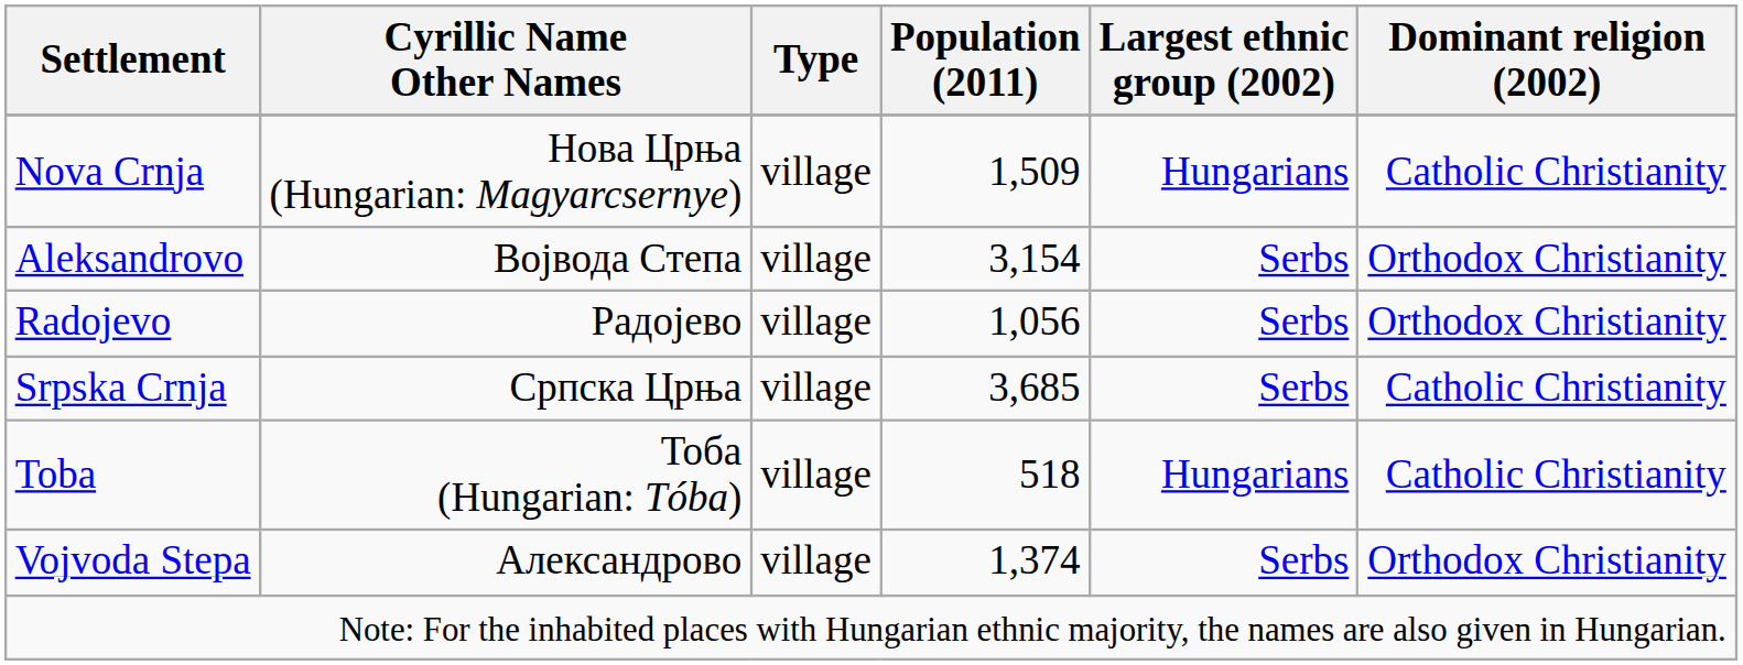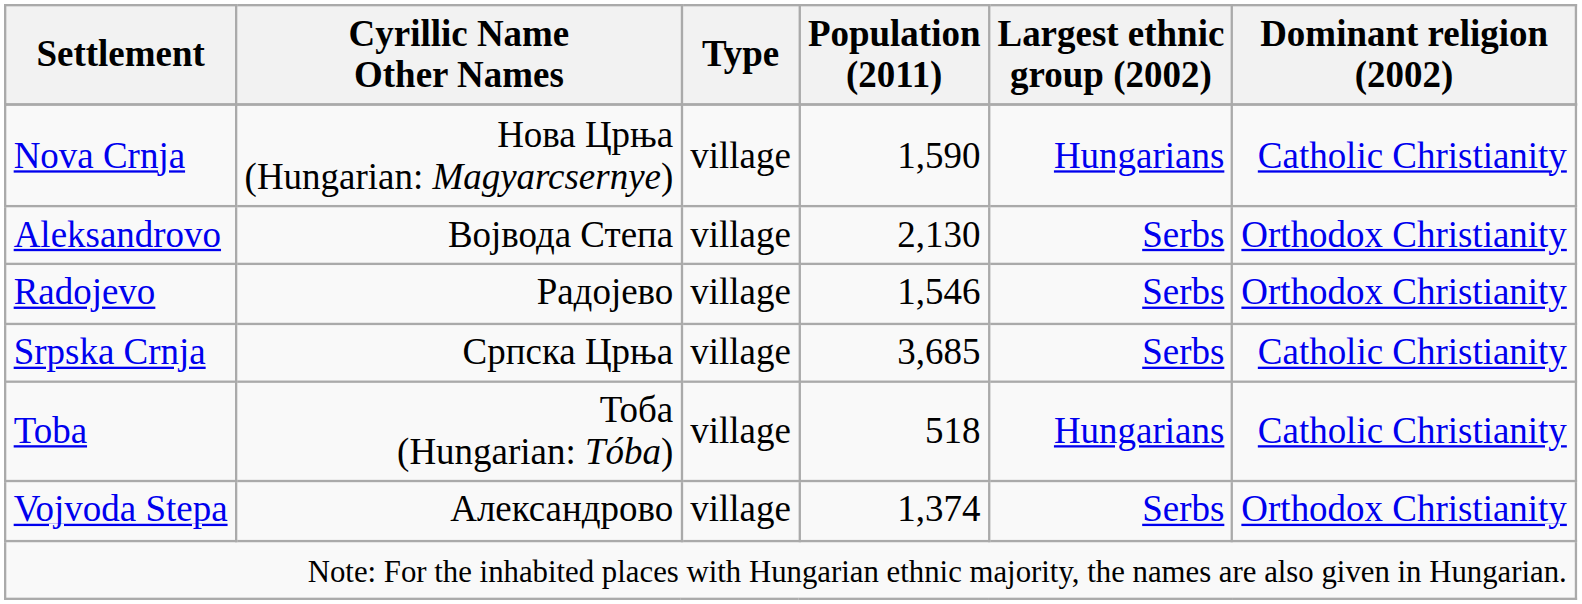 <table class="wikitable" style="text-align: right;">
 <tr bgcolor="#e0e0e0">
 <th rowspan="1">Settlement</th>
 <th colspan="1">Cyrillic Name<br>Other Names</th>
 <th colspan="1">Type</th>
 <th colspan="1">Population<br>(2011)</th>
 <th colspan="1">Largest ethnic<br>group (2002)</th>
 <th colspan="1">Dominant religion<br>(2002)</th>
 </tr>
 <tr bgcolor="#e0e0e0">
 </tr>
 <tr>
 <td align="left"><a href='#'>Nova Crnja</a></td>
 <td>Нова Црња<br>(Hungarian: <em>Magyarcsernye</em>)</td>
 <td>village</td>
-<td>1,509</td>
+<td>1,590</td>
 <td><a href='#'>Hungarians</a></td>
 <td><a href='#'>Catholic Christianity</a></td>
 </tr>
 <tr>
 <td align="left"><a href='#'>Aleksandrovo</a></td>
 <td>Војвода Степа</td>
 <td>village</td>
-<td>3,154</td>
+<td>2,130</td>
 <td><a href='#'>Serbs</a></td>
 <td><a href='#'>Orthodox Christianity</a></td>
 </tr>
 <tr>
 <td align="left"><a href='#'>Radojevo</a></td>
 <td>Радојево</td>
 <td>village</td>
-<td>1,056</td>
+<td>1,546</td>
 <td><a href='#'>Serbs</a></td>
 <td><a href='#'>Orthodox Christianity</a></td>
 </tr>
 <tr>
 <td align="left"><a href='#'>Srpska Crnja</a></td>
 <td>Српска Црња</td>
 <td>village</td>
 <td>3,685</td>
 <td><a href='#'>Serbs</a></td>
 <td><a href='#'>Catholic Christianity</a></td>
 </tr>
 <tr>
 <td align="left"><a href='#'>Toba</a></td>
 <td>Тоба<br>(Hungarian: <em>Tóba</em>)</td>
 <td>village</td>
 <td>518</td>
 <td><a href='#'>Hungarians</a></td>
 <td><a href='#'>Catholic Christianity</a></td>
 </tr>
 <tr>
 <td align="left"><a href='#'>Vojvoda Stepa</a></td>
 <td>Александрово</td>
 <td>village</td>
 <td>1,374</td>
 <td><a href='#'>Serbs</a></td>
 <td><a href='#'>Orthodox Christianity</a></td>
 </tr>
 <tr>
 <td colspan="19"><small>Note: For the inhabited places with Hungarian ethnic majority, the names are also given in Hungarian.</small></td>
 </tr>
 </table>
